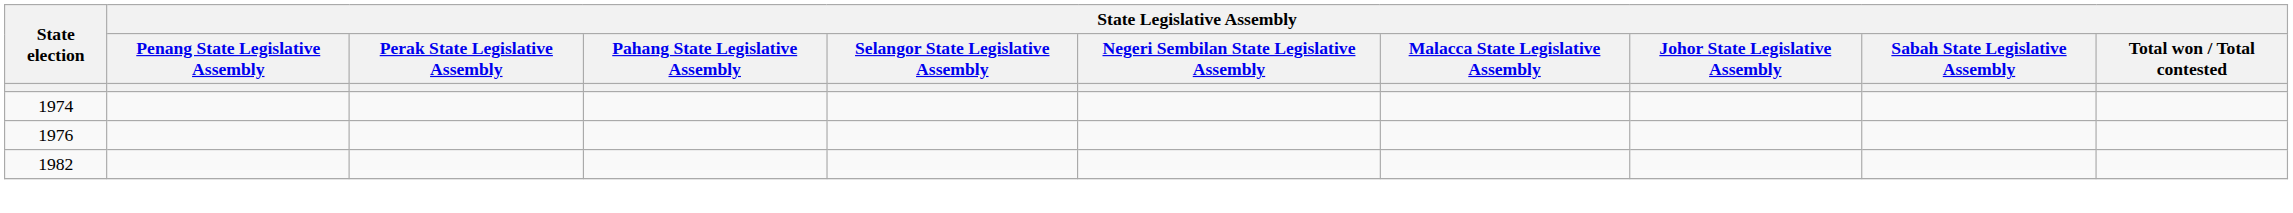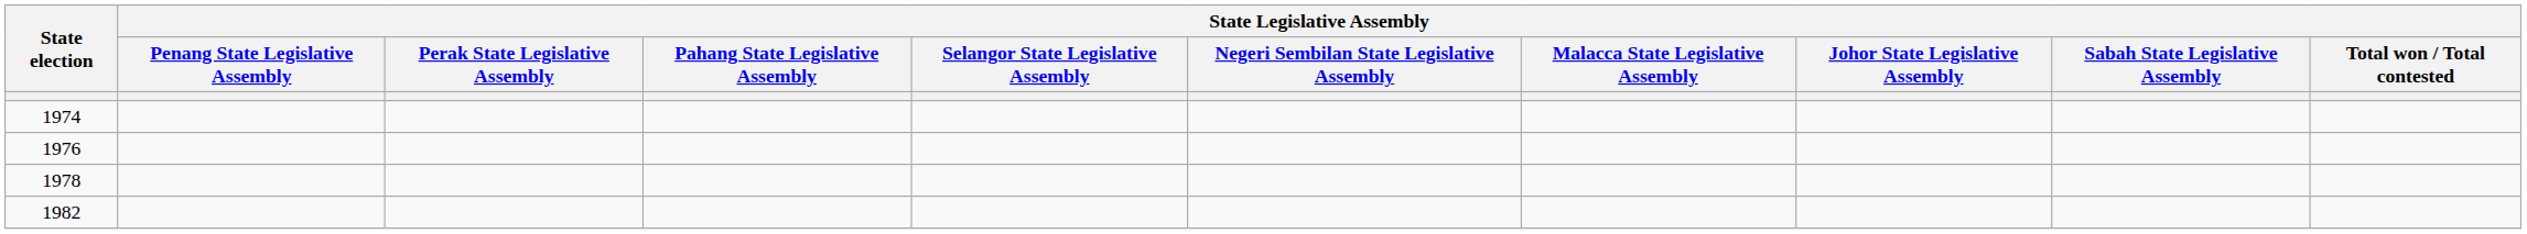 <table class="wikitable sortable" style="text-align:center; font-size:95%;">
 <tr>
 <th rowspan=2>State election</th>
 <th colspan="9">State Legislative Assembly</th>
 </tr>
 <tr>
 <th><a href='#'>Penang State Legislative Assembly</a></th>
 <th><a href='#'>Perak State Legislative Assembly</a></th>
 <th><a href='#'>Pahang State Legislative Assembly</a></th>
 <th><a href='#'>Selangor State Legislative Assembly</a></th>
 <th><a href='#'>Negeri Sembilan State Legislative Assembly</a></th>
 <th><a href='#'>Malacca State Legislative Assembly</a></th>
 <th><a href='#'>Johor State Legislative Assembly</a></th>
 <th><a href='#'>Sabah State Legislative Assembly</a></th>
 <th>Total won / Total contested</th>
 </tr>
 <tr>
 <th></th>
 <th></th>
 <th></th>
 <th></th>
 <th></th>
 <th></th>
 <th></th>
 <th></th>
 <th></th>
 <th></th>
 </tr>
 <tr>
 <td>1974</td>
 <td></td>
 <td></td>
 <td></td>
 <td></td>
 <td></td>
 <td></td>
 <td></td>
 <td></td>
 <td></td>
 </tr>
 <tr>
 <td>1976</td>
 <td></td>
 <td></td>
 <td></td>
 <td></td>
 <td></td>
 <td></td>
 <td></td>
 <td></td>
 <td></td>
 </tr>
 <tr>
+<td>1978</td>
+<td></td>
+<td></td>
+<td></td>
+<td></td>
+<td></td>
+<td></td>
+<td></td>
+<td></td>
+<td></td>
+</tr>
+<tr>
 <td>1982</td>
 <td></td>
 <td></td>
 <td></td>
 <td></td>
 <td></td>
 <td></td>
 <td></td>
 <td></td>
 <td></td>
 </tr>
 <tr>
 </tr>
 </table>
